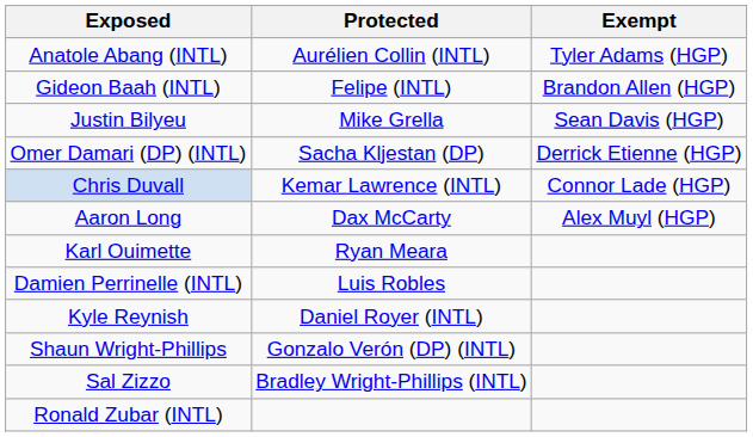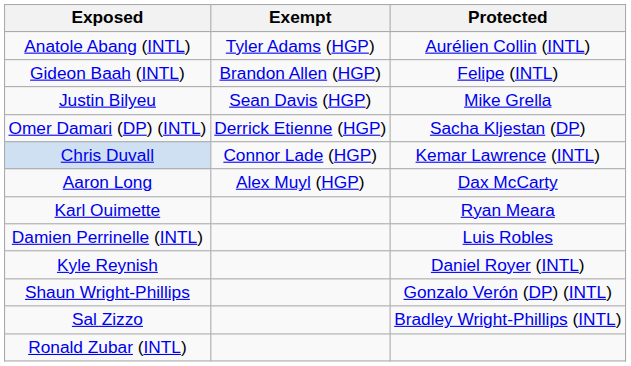 <table class="wikitable" style="text-align:center">
 <tr>
 <th>Exposed</th>
+<th>Exempt</th>
 <th>Protected</th>
-<th>Exempt</th>
 </tr>
 <tr>
 <td><a href='#'>Anatole Abang</a> (<a href='#'>INTL</a>)</td>
+<td><a href='#'>Tyler Adams</a> (<a href='#'>HGP</a>)</td>
 <td><a href='#'>Aurélien Collin</a> (<a href='#'>INTL</a>)</td>
-<td><a href='#'>Tyler Adams</a> (<a href='#'>HGP</a>)</td>
 </tr>
 <tr>
 <td><a href='#'>Gideon Baah</a> (<a href='#'>INTL</a>)</td>
+<td><a href='#'>Brandon Allen</a> (<a href='#'>HGP</a>)</td>
 <td><a href='#'>Felipe</a> (<a href='#'>INTL</a>)</td>
-<td><a href='#'>Brandon Allen</a> (<a href='#'>HGP</a>)</td>
 </tr>
 <tr>
 <td><a href='#'>Justin Bilyeu</a></td>
+<td><a href='#'>Sean Davis</a> (<a href='#'>HGP</a>)</td>
 <td><a href='#'>Mike Grella</a></td>
-<td><a href='#'>Sean Davis</a> (<a href='#'>HGP</a>)</td>
 </tr>
 <tr>
 <td><a href='#'>Omer Damari</a> (<a href='#'>DP</a>) (<a href='#'>INTL</a>)</td>
+<td><a href='#'>Derrick Etienne</a> (<a href='#'>HGP</a>)</td>
 <td><a href='#'>Sacha Kljestan</a> (<a href='#'>DP</a>)</td>
-<td><a href='#'>Derrick Etienne</a> (<a href='#'>HGP</a>)</td>
 </tr>
 <tr>
 <td style="background: #CEE0F2"><a href='#'>Chris Duvall</a></td>
+<td><a href='#'>Connor Lade</a> (<a href='#'>HGP</a>)</td>
 <td><a href='#'>Kemar Lawrence</a> (<a href='#'>INTL</a>)</td>
-<td><a href='#'>Connor Lade</a> (<a href='#'>HGP</a>)</td>
 </tr>
 <tr>
 <td><a href='#'>Aaron Long</a></td>
+<td><a href='#'>Alex Muyl</a> (<a href='#'>HGP</a>)</td>
 <td><a href='#'>Dax McCarty</a></td>
-<td><a href='#'>Alex Muyl</a> (<a href='#'>HGP</a>)</td>
 </tr>
 <tr>
 <td><a href='#'>Karl Ouimette</a></td>
+<td></td>
 <td><a href='#'>Ryan Meara</a></td>
-<td></td>
 </tr>
 <tr>
 <td><a href='#'>Damien Perrinelle</a> (<a href='#'>INTL</a>)</td>
+<td></td>
 <td><a href='#'>Luis Robles</a></td>
-<td></td>
 </tr>
 <tr>
 <td><a href='#'>Kyle Reynish</a></td>
+<td></td>
 <td><a href='#'>Daniel Royer</a> (<a href='#'>INTL</a>)</td>
-<td></td>
 </tr>
 <tr>
 <td><a href='#'>Shaun Wright-Phillips</a></td>
+<td></td>
 <td><a href='#'>Gonzalo Verón</a> (<a href='#'>DP</a>) (<a href='#'>INTL</a>)</td>
-<td></td>
 </tr>
 <tr>
 <td><a href='#'>Sal Zizzo</a></td>
+<td></td>
 <td><a href='#'>Bradley Wright-Phillips</a> (<a href='#'>INTL</a>)</td>
-<td></td>
 </tr>
 <tr>
 <td><a href='#'>Ronald Zubar</a> (<a href='#'>INTL</a>)</td>
 <td></td>
 <td></td>
 </tr>
 </table>
